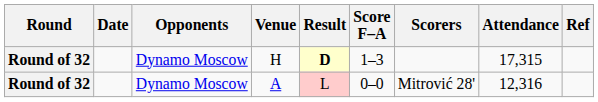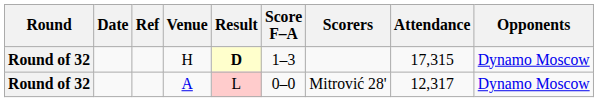 <table class="wikitable plainrowheaders sortable" style="text-align:center">
 <tr>
 <th scope="col">Round</th>
 <th scope="col">Date</th>
-<th scope="col">Opponents</th>
+<th scope="col" class="unsortable">Ref</th>
 <th scope="col">Venue</th>
 <th scope="col">Result</th>
 <th scope="col">Score<br>F–A</th>
 <th scope="col" class="unsortable">Scorers</th>
 <th scope="col">Attendance</th>
-<th scope="col" class="unsortable">Ref</th>
+<th scope="col">Opponents</th>
 </tr>
 <tr>
 <th scope="row">Round of 32</th>
 <td align="left"></td>
-<td align="left"><a href='#'>Dynamo Moscow</a></td>
+<td></td>
 <td>H</td>
 <td style="background-color:#FFFFCC"><strong>D</strong></td>
 <td>1–3</td>
 <td align="left"></td>
 <td>17,315</td>
-<td></td>
+<td align="left"><a href='#'>Dynamo Moscow</a></td>
 </tr>
 <tr>
 <th scope="row">Round of 32</th>
 <td align="left"></td>
-<td align="left"><a href='#'>Dynamo Moscow</a></td>
+<td></td>
 <td><a href='#'>A</a></td>
 <td style="background-color:#FFCCCC">L</td>
 <td>0–0</td>
 <td align="left">Mitrović 28'</td>
-<td>12,316</td>
-<td></td>
+<td>12,317</td>
+<td align="left"><a href='#'>Dynamo Moscow</a></td>
 </tr>
 </table>
